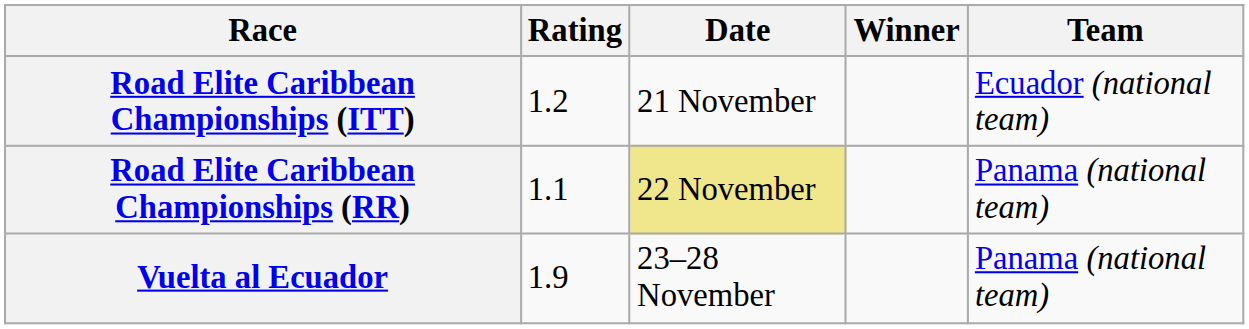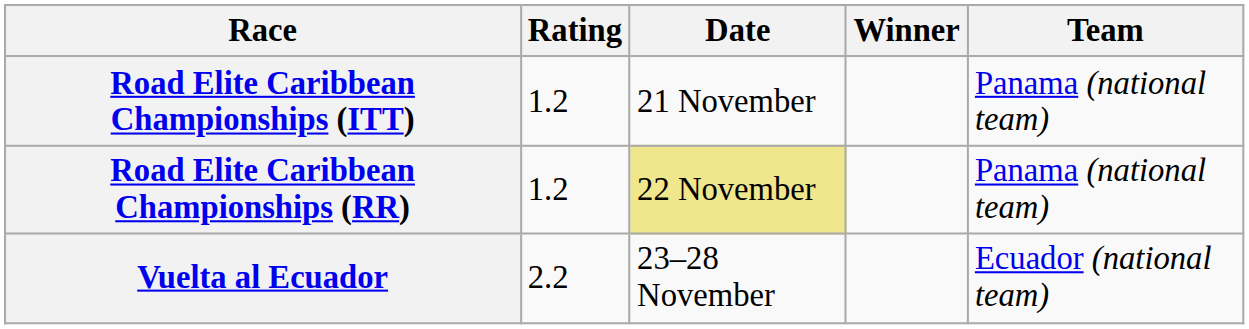 <table class="wikitable plainrowheaders">
 <tr>
 <th scope="col">Race</th>
 <th scope="col">Rating</th>
 <th scope="col">Date</th>
 <th scope="col">Winner</th>
 <th scope="col">Team</th>
 </tr>
 <tr>
 <th scope="row"> <a href='#'>Road Elite Caribbean Championships</a>  (<a href='#'>ITT</a>)</th>
 <td>1.2</td>
 <td>21 November</td>
 <td></td>
-<td><a href='#'>Ecuador</a> <em>(national team)</em></td>
+<td><a href='#'>Panama</a> <em>(national team)</em></td>
 </tr>
 <tr>
 <th scope="row"> <a href='#'>Road Elite Caribbean Championships</a> (<a href='#'>RR</a>)</th>
-<td>1.1</td>
+<td>1.2</td>
 <td style="background: khaki;">22 November</td>
 <td></td>
 <td><a href='#'>Panama</a> <em>(national team)</em></td>
 </tr>
 <tr>
 <th scope="row"> <a href='#'>Vuelta al Ecuador</a></th>
-<td>1.9</td>
+<td>2.2</td>
 <td>23–28 November</td>
 <td></td>
-<td><a href='#'>Panama</a> <em>(national team)</em></td>
+<td><a href='#'>Ecuador</a> <em>(national team)</em></td>
 </tr>
 </table>
